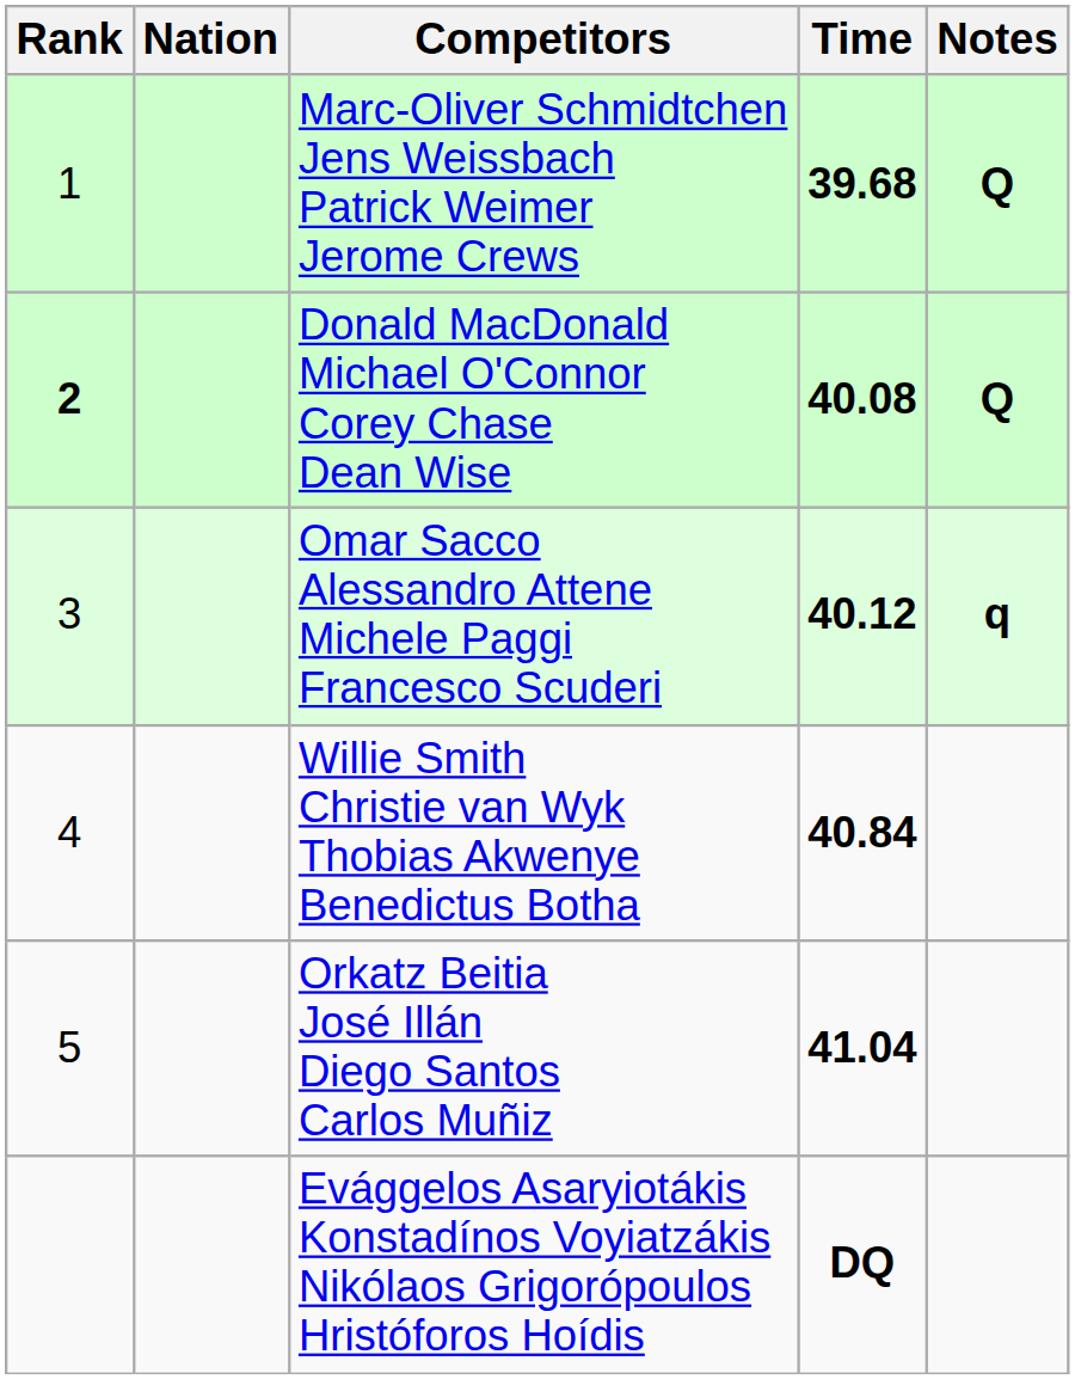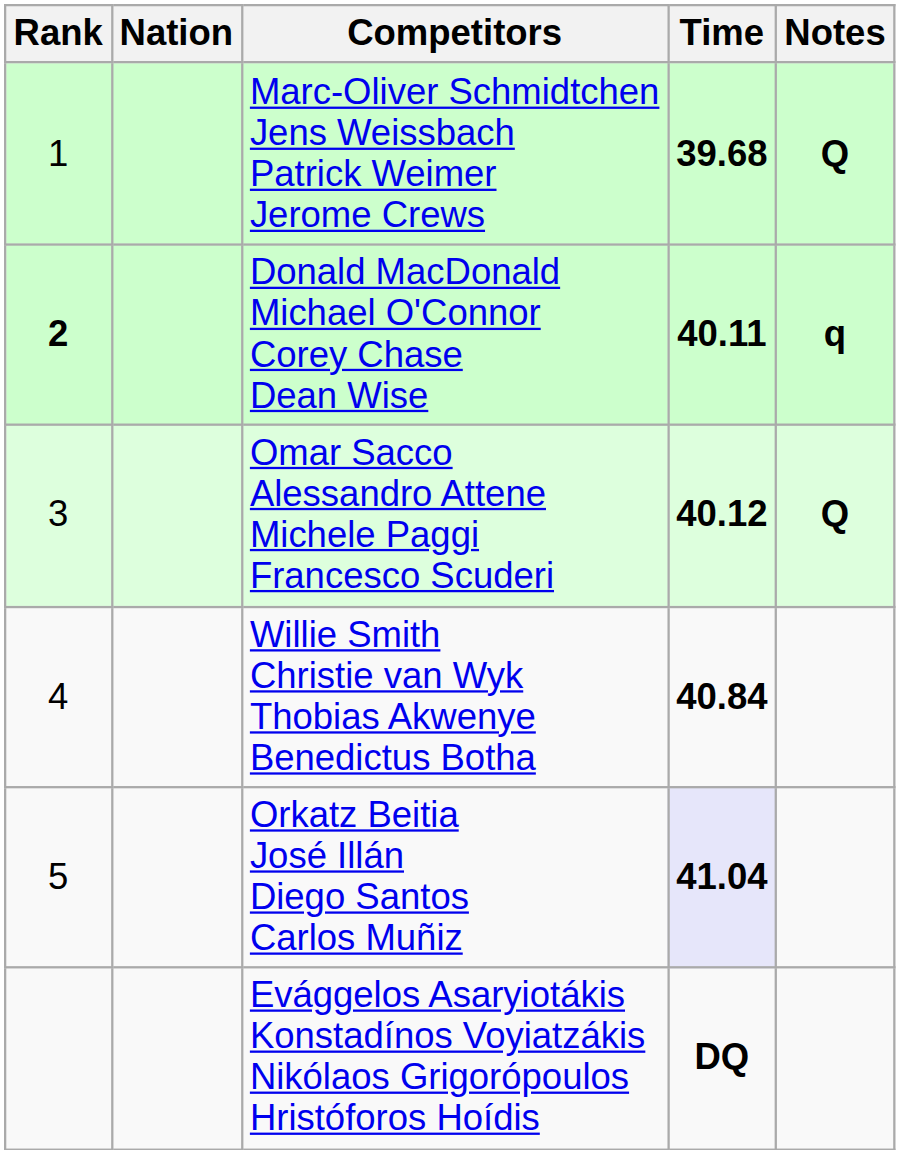 <table class="wikitable sortable" style="text-align:center">
 <tr>
 <th>Rank</th>
 <th>Nation</th>
 <th>Competitors</th>
 <th>Time</th>
 <th>Notes</th>
 </tr>
 <tr bgcolor=ccffcc>
 <td>1</td>
 <td align=left></td>
 <td align=left><a href='#'>Marc-Oliver Schmidtchen</a><br><a href='#'>Jens Weissbach</a><br><a href='#'>Patrick Weimer</a><br><a href='#'>Jerome Crews</a></td>
 <td><strong>39.68</strong></td>
 <td><strong>Q</strong></td>
 </tr>
 <tr bgcolor=ccffcc>
 <td><strong>2</strong></td>
 <td align=left></td>
 <td align=left><a href='#'>Donald MacDonald</a><br><a href='#'>Michael O'Connor</a><br><a href='#'>Corey Chase</a><br><a href='#'>Dean Wise</a></td>
-<td><strong>40.08</strong></td>
-<td><strong>Q</strong></td>
+<td><strong>40.11</strong></td>
+<td><strong>q</strong></td>
 </tr>
 <tr bgcolor=ddffdd>
 <td>3</td>
 <td align=left></td>
 <td align=left><a href='#'>Omar Sacco</a><br><a href='#'>Alessandro Attene</a><br><a href='#'>Michele Paggi</a><br><a href='#'>Francesco Scuderi</a></td>
 <td><strong>40.12</strong></td>
-<td><strong>q</strong></td>
+<td><strong>Q</strong></td>
 </tr>
 <tr>
 <td>4</td>
 <td align=left></td>
 <td align=left><a href='#'>Willie Smith</a><br><a href='#'>Christie van Wyk</a><br><a href='#'>Thobias Akwenye</a><br><a href='#'>Benedictus Botha</a></td>
 <td><strong>40.84</strong></td>
 <td></td>
 </tr>
 <tr>
 <td>5</td>
 <td align=left></td>
 <td align=left><a href='#'>Orkatz Beitia</a><br><a href='#'>José Illán</a><br><a href='#'>Diego Santos</a><br><a href='#'>Carlos Muñiz</a></td>
-<td><strong>41.04</strong></td>
+<td style="background: lavender;"><strong>41.04</strong></td>
 <td></td>
 </tr>
 <tr>
 <td></td>
 <td align=left></td>
 <td align=left><a href='#'>Evággelos Asaryiotákis</a><br><a href='#'>Konstadínos Voyiatzákis</a><br><a href='#'>Nikólaos Grigorópoulos</a><br><a href='#'>Hristóforos Hoídis</a></td>
 <td><strong>DQ</strong></td>
 <td></td>
 </tr>
 </table>
